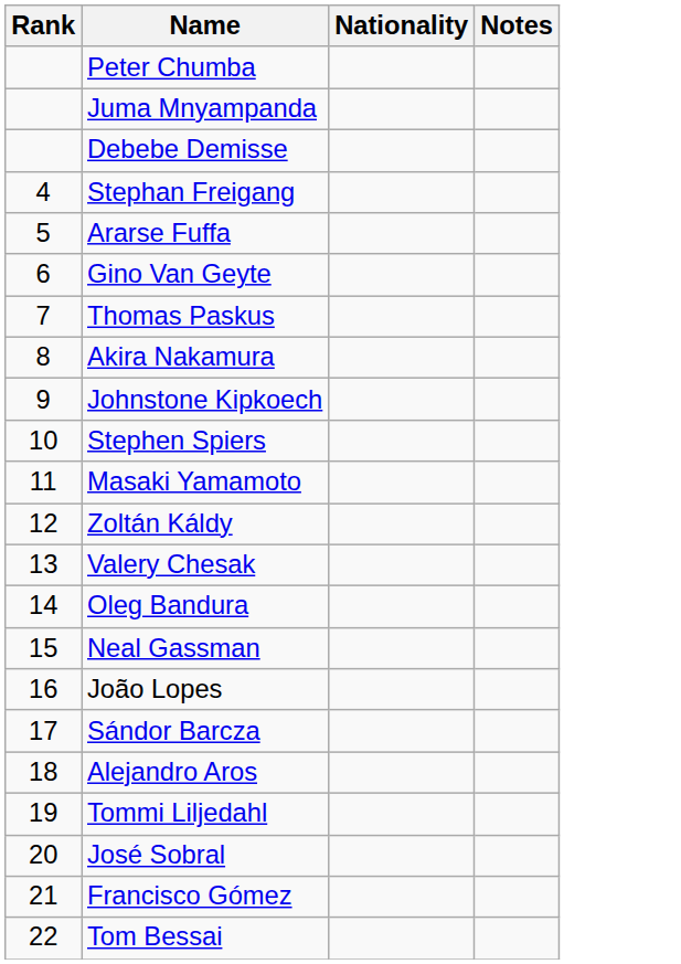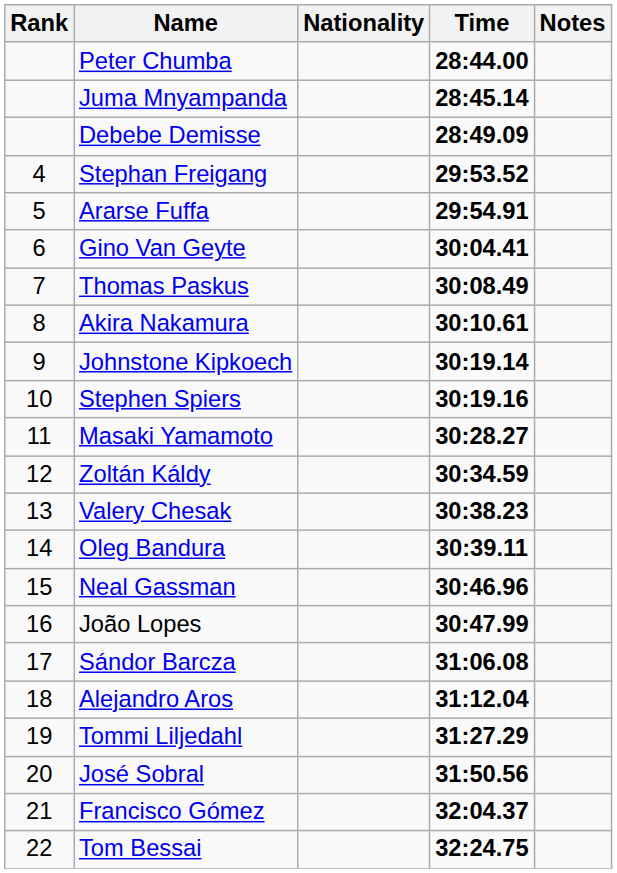 <table class="wikitable sortable" style="text-align:center">
 <tr>
 <th>Rank</th>
 <th>Name</th>
 <th>Nationality</th>
+<th>Time</th>
 <th>Notes</th>
 </tr>
 <tr>
 <td></td>
 <td align=left><a href='#'>Peter Chumba</a></td>
 <td align=left></td>
+<td><strong>28:44.00</strong></td>
 <td></td>
 </tr>
 <tr>
 <td></td>
 <td align=left><a href='#'>Juma Mnyampanda</a></td>
 <td align=left></td>
+<td><strong>28:45.14</strong></td>
 <td></td>
 </tr>
 <tr>
 <td></td>
 <td align=left><a href='#'>Debebe Demisse</a></td>
 <td align=left></td>
+<td><strong>28:49.09</strong></td>
 <td></td>
 </tr>
 <tr>
 <td>4</td>
 <td align=left><a href='#'>Stephan Freigang</a></td>
 <td align=left></td>
+<td><strong>29:53.52</strong></td>
 <td></td>
 </tr>
 <tr>
 <td>5</td>
 <td align=left><a href='#'>Ararse Fuffa</a></td>
 <td align=left></td>
+<td><strong>29:54.91</strong></td>
 <td></td>
 </tr>
 <tr>
 <td>6</td>
 <td align=left><a href='#'>Gino Van Geyte</a></td>
 <td align=left></td>
+<td><strong>30:04.41</strong></td>
 <td></td>
 </tr>
 <tr>
 <td>7</td>
 <td align=left><a href='#'>Thomas Paskus</a></td>
 <td align=left></td>
+<td><strong>30:08.49</strong></td>
 <td></td>
 </tr>
 <tr>
 <td>8</td>
 <td align=left><a href='#'>Akira Nakamura</a></td>
 <td align=left></td>
+<td><strong>30:10.61</strong></td>
 <td></td>
 </tr>
 <tr>
 <td>9</td>
 <td align=left><a href='#'>Johnstone Kipkoech</a></td>
 <td align=left></td>
+<td><strong>30:19.14</strong></td>
 <td></td>
 </tr>
 <tr>
 <td>10</td>
 <td align=left><a href='#'>Stephen Spiers</a></td>
 <td align=left></td>
+<td><strong>30:19.16</strong></td>
 <td></td>
 </tr>
 <tr>
 <td>11</td>
 <td align=left><a href='#'>Masaki Yamamoto</a></td>
 <td align=left></td>
+<td><strong>30:28.27</strong></td>
 <td></td>
 </tr>
 <tr>
 <td>12</td>
 <td align=left><a href='#'>Zoltán Káldy</a></td>
 <td align=left></td>
+<td><strong>30:34.59</strong></td>
 <td></td>
 </tr>
 <tr>
 <td>13</td>
 <td align=left><a href='#'>Valery Chesak</a></td>
 <td align=left></td>
+<td><strong>30:38.23</strong></td>
 <td></td>
 </tr>
 <tr>
 <td>14</td>
 <td align=left><a href='#'>Oleg Bandura</a></td>
 <td align=left></td>
+<td><strong>30:39.11</strong></td>
 <td></td>
 </tr>
 <tr>
 <td>15</td>
 <td align=left><a href='#'>Neal Gassman</a></td>
 <td align=left></td>
+<td><strong>30:46.96</strong></td>
 <td></td>
 </tr>
 <tr>
 <td>16</td>
 <td align=left>João Lopes</td>
 <td align=left></td>
+<td><strong>30:47.99</strong></td>
 <td></td>
 </tr>
 <tr>
 <td>17</td>
 <td align=left><a href='#'>Sándor Barcza</a></td>
 <td align=left></td>
+<td><strong>31:06.08</strong></td>
 <td></td>
 </tr>
 <tr>
 <td>18</td>
 <td align=left><a href='#'>Alejandro Aros</a></td>
 <td align=left></td>
+<td><strong>31:12.04</strong></td>
 <td></td>
 </tr>
 <tr>
 <td>19</td>
 <td align=left><a href='#'>Tommi Liljedahl</a></td>
 <td align=left></td>
+<td><strong>31:27.29</strong></td>
 <td></td>
 </tr>
 <tr>
 <td>20</td>
 <td align=left><a href='#'>José Sobral</a></td>
 <td align=left></td>
+<td><strong>31:50.56</strong></td>
 <td></td>
 </tr>
 <tr>
 <td>21</td>
 <td align=left><a href='#'>Francisco Gómez</a></td>
 <td align=left></td>
+<td><strong>32:04.37</strong></td>
 <td></td>
 </tr>
 <tr>
 <td>22</td>
 <td align=left><a href='#'>Tom Bessai</a></td>
 <td align=left></td>
+<td><strong>32:24.75</strong></td>
 <td></td>
 </tr>
 </table>
